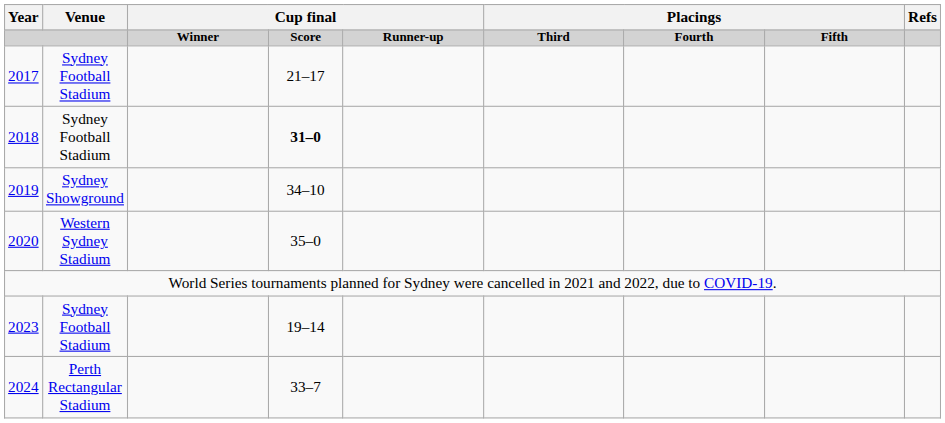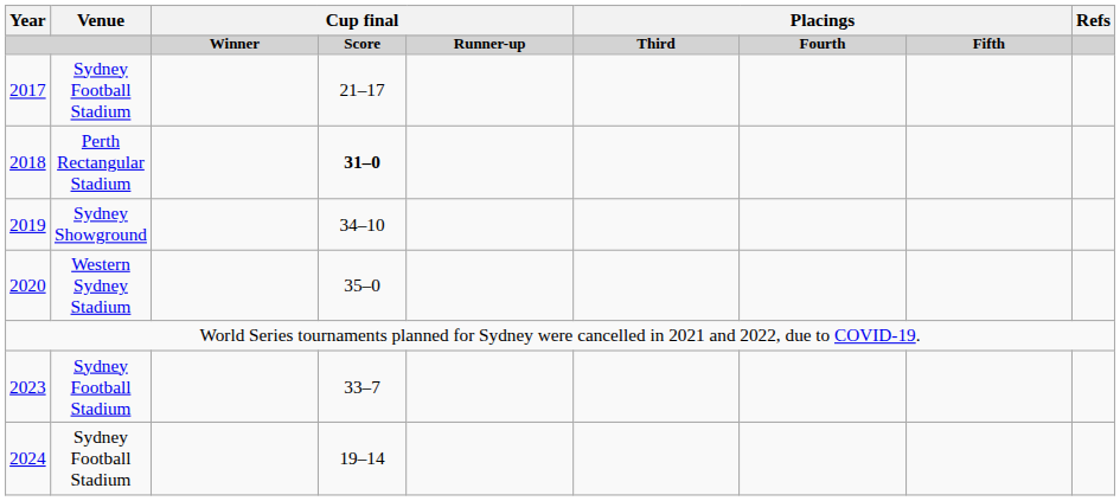 <table class="wikitable" style="font-size:90%; width: 100%; text-align: center;">
 <tr>
 <th>Year</th>
 <th>Venue</th>
 <th colspan=3>Cup final</th>
 <th colspan=3>Placings</th>
 <th>Refs</th>
 </tr>
 <tr bgcolor=lightgrey style="line-height:9px; font-size:85%; padding:0px;">
 <td colspan=2 style="font-weight:bold;"></td>
 <td width=15% style="font-weight:bold;"><span>Winner</span></td>
 <td width=8%  style="font-weight:bold;"><span>Score</span></td>
 <td width=15% style="font-weight:bold;"><span>Runner-up</span></td>
 <td width=15% style="font-weight:bold;"><span>Third</span></td>
 <td width=15% style="font-weight:bold;"><span>Fourth</span></td>
 <td width=15% style="font-weight:bold;"><span>Fifth</span></td>
 <td></td>
 </tr>
 <tr>
 <td><a href='#'>2017</a></td>
 <td><a href='#'>Sydney Football Stadium</a></td>
 <td></td>
 <td>21–17</td>
 <td></td>
 <td></td>
 <td></td>
 <td></td>
 <td></td>
 </tr>
 <tr>
 <td><a href='#'>2018</a></td>
-<td>Sydney Football Stadium</td>
+<td><a href='#'>Perth Rectangular Stadium</a></td>
 <td></td>
 <td><strong>31–0</strong></td>
 <td></td>
 <td></td>
 <td></td>
 <td></td>
 <td></td>
 </tr>
 <tr>
 <td><a href='#'>2019</a></td>
 <td><a href='#'>Sydney Showground</a></td>
 <td></td>
 <td>34–10</td>
 <td></td>
 <td></td>
 <td></td>
 <td></td>
 <td></td>
 </tr>
 <tr>
 <td><a href='#'>2020</a></td>
 <td style="padding:2px;"><a href='#'>Western Sydney Stadium</a></td>
 <td></td>
 <td>35–0</td>
 <td></td>
 <td></td>
 <td></td>
 <td></td>
 <td></td>
 </tr>
 <tr>
 <td colspan=100%>World Series tournaments planned for Sydney were cancelled in 2021 and 2022, due to <a href='#'>COVID-19</a>.</td>
 </tr>
 <tr>
 <td><a href='#'>2023</a></td>
 <td><a href='#'>Sydney Football Stadium</a></td>
 <td></td>
-<td>19–14</td>
+<td>33–7</td>
 <td></td>
 <td></td>
 <td></td>
 <td></td>
 <td></td>
 </tr>
 <tr>
 <td><a href='#'>2024</a></td>
-<td><a href='#'>Perth Rectangular Stadium</a></td>
+<td>Sydney Football Stadium</td>
 <td></td>
-<td>33–7</td>
+<td>19–14</td>
 <td></td>
 <td></td>
 <td></td>
 <td></td>
 <td></td>
 </tr>
 </table>
